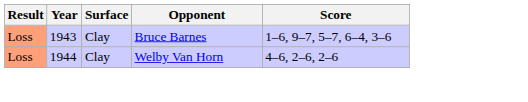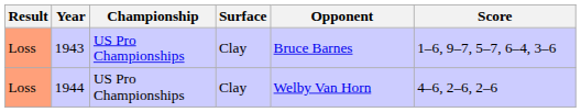 <table class="sortable wikitable">
 <tr>
 <th style="width:40px">Result</th>
 <th style="width:35px">Year</th>
+<th style="width:130px">Championship</th>
 <th style="width:50px">Surface</th>
 <th style="width:150px">Opponent</th>
 <th style="width:170px" class="unsortable">Score</th>
 </tr>
 <tr style="background:#ccccff;">
 <td style="background:#ffa07a;">Loss</td>
 <td>1943</td>
+<td><a href='#'>US Pro Championships</a></td>
 <td>Clay</td>
 <td> <a href='#'>Bruce Barnes</a></td>
 <td>1–6, 9–7, 5–7, 6–4, 3–6</td>
 </tr>
 <tr style="background:#ccccff;">
 <td style="background:#ffa07a;">Loss</td>
 <td>1944</td>
+<td>US Pro Championships</td>
 <td>Clay</td>
 <td> <a href='#'>Welby Van Horn</a></td>
 <td>4–6, 2–6, 2–6</td>
 </tr>
 </table>
